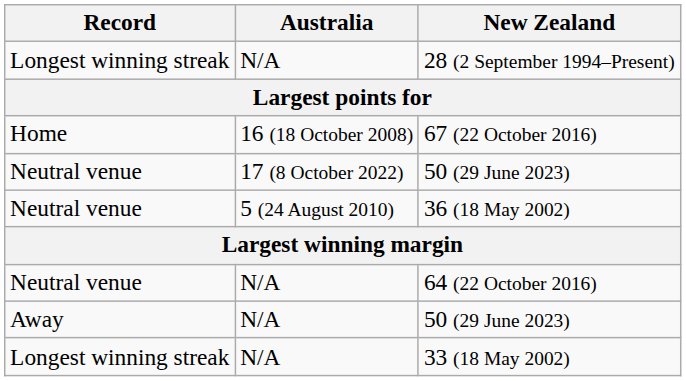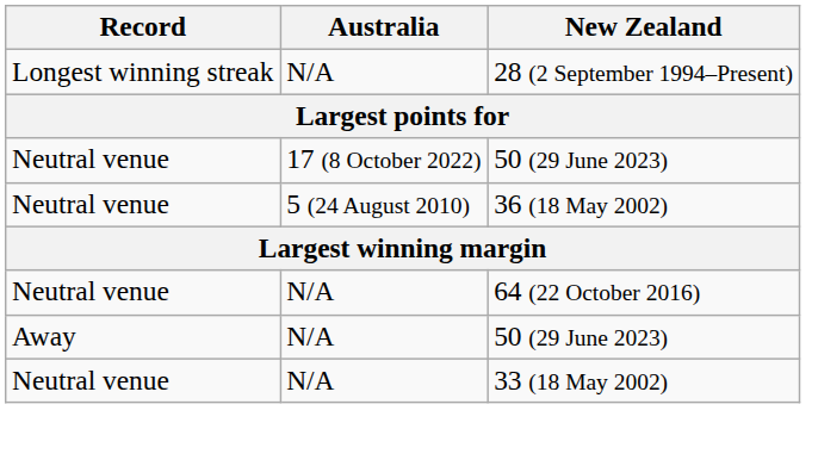 <table class="wikitable">
 <tr>
 <th>Record</th>
 <th>Australia</th>
 <th>New Zealand</th>
 </tr>
 <tr>
 <td>Longest winning streak</td>
 <td>N/A</td>
 <td>28 <small>(2 September 1994–Present)</small></td>
 </tr>
 <tr>
 <th colspan=3 align=center>Largest points for</th>
-</tr>
-<tr>
-<td>Home</td>
-<td>16 <small>(18 October 2008)</small></td>
-<td>67 <small>(22 October 2016)</small></td>
 </tr>
 <tr>
 <td>Neutral venue</td>
 <td>17 <small>(8 October 2022)</small></td>
 <td>50 <small>(29 June 2023)</small></td>
 </tr>
 <tr>
 <td>Neutral venue</td>
 <td>5 <small>(24 August 2010)</small></td>
 <td>36 <small>(18 May 2002)</small></td>
 </tr>
 <tr>
 <th colspan=3 align=center>Largest winning margin</th>
 </tr>
 <tr>
 <td>Neutral venue</td>
 <td>N/A</td>
 <td>64 <small>(22 October 2016)</small></td>
 </tr>
 <tr>
 <td>Away</td>
 <td>N/A</td>
 <td>50 <small>(29 June 2023)</small></td>
 </tr>
 <tr>
-<td>Longest winning streak</td>
+<td>Neutral venue</td>
 <td>N/A</td>
 <td>33 <small>(18 May 2002)</small></td>
 </tr>
 </table>
